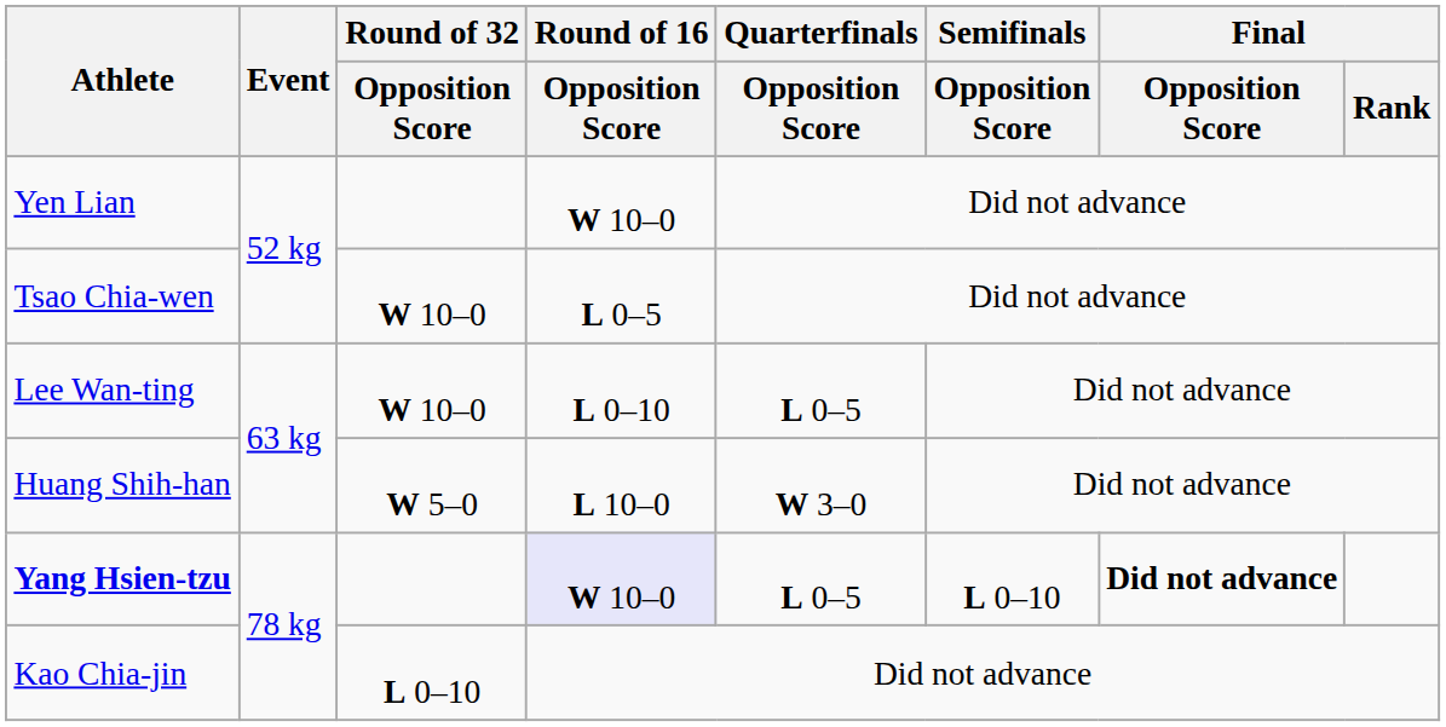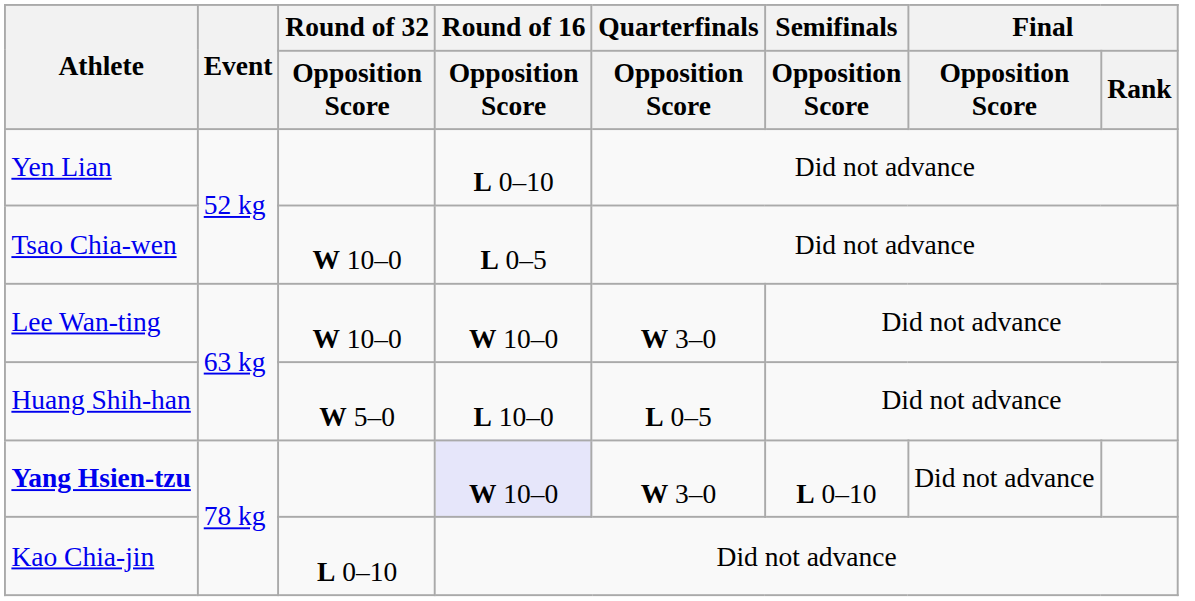 <table class="wikitable" style="font-size:90%; text-align:center">
 <tr>
 <th rowspan="2">Athlete</th>
 <th rowspan="2">Event</th>
 <th>Round of 32</th>
 <th>Round of 16</th>
 <th>Quarterfinals</th>
 <th>Semifinals</th>
 <th colspan="2">Final</th>
 </tr>
 <tr>
 <th>Opposition<br>Score</th>
 <th>Opposition<br>Score</th>
 <th>Opposition<br>Score</th>
 <th>Opposition<br>Score</th>
 <th>Opposition<br>Score</th>
 <th>Rank</th>
 </tr>
 <tr>
 <td align="left"><a href='#'>Yen Lian</a></td>
 <td align="left" rowspan="2"><a href='#'>52 kg</a></td>
 <td></td>
-<td><br><strong>W</strong> 10–0</td>
+<td><br><strong>L</strong> 0–10</td>
 <td colspan="4">Did not advance</td>
 </tr>
 <tr>
 <td align="left"><a href='#'>Tsao Chia-wen</a></td>
 <td><br><strong>W</strong> 10–0</td>
 <td><br><strong>L</strong> 0–5</td>
 <td colspan="4">Did not advance</td>
 </tr>
 <tr>
 <td align="left"><a href='#'>Lee Wan-ting</a></td>
 <td align="left" rowspan="2"><a href='#'>63 kg</a></td>
 <td><br><strong>W</strong> 10–0</td>
-<td><br><strong>L</strong> 0–10</td>
-<td><br><strong>L</strong> 0–5</td>
+<td><br><strong>W</strong> 10–0</td>
+<td><br><strong>W</strong> 3–0</td>
 <td colspan="3">Did not advance</td>
 </tr>
 <tr>
 <td align="left"><a href='#'>Huang Shih-han</a></td>
 <td><br><strong>W</strong> 5–0</td>
 <td><br><strong>L</strong> 10–0</td>
-<td><br><strong>W</strong> 3–0</td>
+<td><br><strong>L</strong> 0–5</td>
 <td colspan="3">Did not advance</td>
 </tr>
 <tr>
 <td align="left"><strong><a href='#'>Yang Hsien-tzu</a></strong></td>
 <td align="left" rowspan="2"><a href='#'>78 kg</a></td>
 <td></td>
 <td style="background: lavender;"><br><strong>W</strong> 10–0</td>
-<td><br><strong>L</strong> 0–5</td>
+<td><br><strong>W</strong> 3–0</td>
 <td><br><strong>L</strong> 0–10</td>
-<td><strong>Did not advance</strong></td>
+<td>Did not advance</td>
 <td></td>
 </tr>
 <tr>
 <td align="left"><a href='#'>Kao Chia-jin</a></td>
 <td><br><strong>L</strong> 0–10</td>
 <td colspan="5">Did not advance</td>
 </tr>
 </table>
